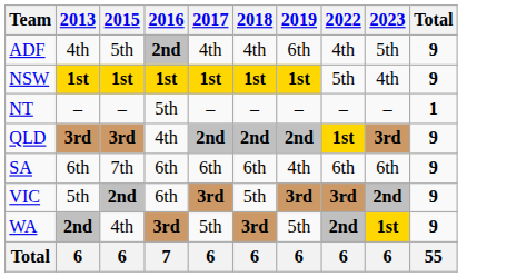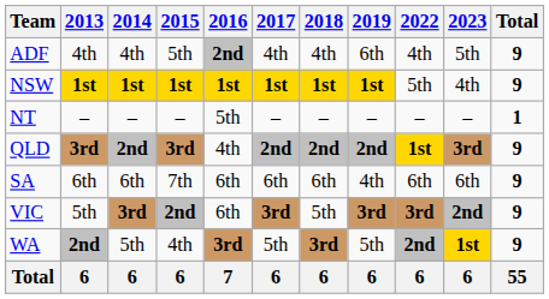 <table class=wikitable style="text-align:center; font-size:90%">
 <tr>
 <th>Team</th>
 <th><a href='#'>2013</a></th>
+<th><a href='#'>2014</a></th>
 <th><a href='#'>2015</a></th>
 <th><a href='#'>2016</a></th>
 <th><a href='#'>2017</a></th>
 <th><a href='#'>2018</a></th>
 <th><a href='#'>2019</a></th>
 <th><a href='#'>2022</a></th>
 <th><a href='#'>2023</a></th>
 <th>Total</th>
 </tr>
 <tr>
 <td align=left><a href='#'>ADF</a></td>
+<td>4th</td>
 <td>4th</td>
 <td>5th</td>
 <td bgcolor=silver><strong>2nd</strong></td>
 <td>4th</td>
 <td>4th</td>
 <td>6th</td>
 <td>4th</td>
 <td>5th</td>
 <td><strong>9</strong></td>
 </tr>
 <tr>
 <td align=left> <a href='#'>NSW</a></td>
 <td bgcolor=gold><strong>1st</strong></td>
 <td bgcolor=gold><strong>1st</strong></td>
 <td bgcolor=gold><strong>1st</strong></td>
 <td bgcolor=gold><strong>1st</strong></td>
 <td bgcolor=gold><strong>1st</strong></td>
 <td bgcolor=gold><strong>1st</strong></td>
+<td bgcolor=gold><strong>1st</strong></td>
 <td>5th</td>
 <td>4th</td>
 <td><strong>9</strong></td>
 </tr>
 <tr>
 <td align=left> <a href='#'>NT</a></td>
+<td>–</td>
 <td>–</td>
 <td>–</td>
 <td>5th</td>
 <td>–</td>
 <td>–</td>
 <td>–</td>
 <td>–</td>
 <td>–</td>
 <td><strong>1</strong></td>
 </tr>
 <tr>
 <td align=left> <a href='#'>QLD</a></td>
 <td bgcolor=#cc9966><strong>3rd</strong></td>
+<td bgcolor=silver><strong>2nd</strong></td>
 <td bgcolor=#cc9966><strong>3rd</strong></td>
 <td>4th</td>
 <td bgcolor=silver><strong>2nd</strong></td>
 <td bgcolor=silver><strong>2nd</strong></td>
 <td bgcolor=silver><strong>2nd</strong></td>
 <td bgcolor=gold><strong>1st</strong></td>
 <td bgcolor=#cc9966><strong>3rd</strong></td>
 <td><strong>9</strong></td>
 </tr>
 <tr>
 <td align=left> <a href='#'>SA</a></td>
+<td>6th</td>
 <td>6th</td>
 <td>7th</td>
 <td>6th</td>
 <td>6th</td>
 <td>6th</td>
 <td>4th</td>
 <td>6th</td>
 <td>6th</td>
 <td><strong>9</strong></td>
 </tr>
 <tr>
 <td align=left> <a href='#'>VIC</a></td>
 <td>5th</td>
+<td bgcolor=#cc9966><strong>3rd</strong></td>
 <td bgcolor=silver><strong>2nd</strong></td>
 <td>6th</td>
 <td bgcolor=#cc9966><strong>3rd</strong></td>
 <td>5th</td>
 <td bgcolor=#cc9966><strong>3rd</strong></td>
 <td bgcolor=#cc9966><strong>3rd</strong></td>
 <td bgcolor=silver><strong>2nd</strong></td>
 <td><strong>9</strong></td>
 </tr>
 <tr>
 <td align=left> <a href='#'>WA</a></td>
 <td bgcolor=silver><strong>2nd</strong></td>
+<td>5th</td>
 <td>4th</td>
 <td bgcolor=#cc9966><strong>3rd</strong></td>
 <td>5th</td>
 <td bgcolor=#cc9966><strong>3rd</strong></td>
 <td>5th</td>
 <td bgcolor=silver><strong>2nd</strong></td>
 <td bgcolor=gold><strong>1st</strong></td>
 <td><strong>9</strong></td>
 </tr>
 <tr>
 <th>Total</th>
 <th><strong>6</strong></th>
 <th><strong>6</strong></th>
+<th><strong>6</strong></th>
 <th><strong>7</strong></th>
 <th><strong>6</strong></th>
 <th><strong>6</strong></th>
 <th><strong>6</strong></th>
 <th><strong>6</strong></th>
 <th><strong>6</strong></th>
 <th><strong>55</strong></th>
 </tr>
 </table>
